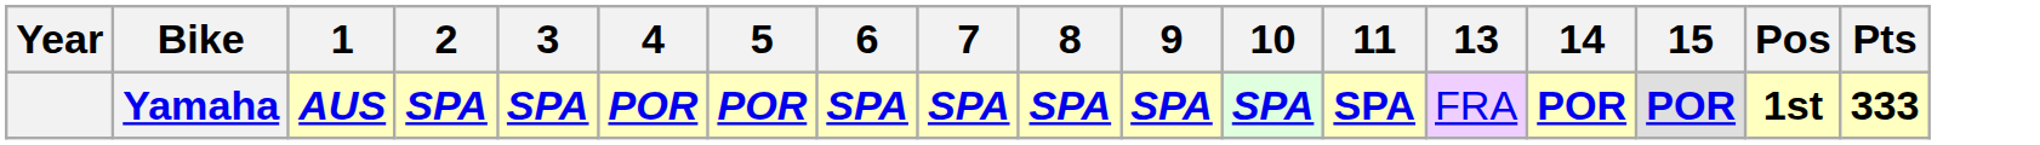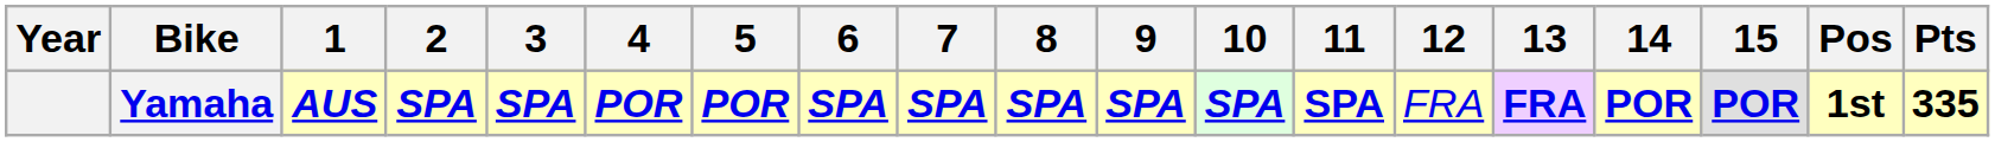 <table class="wikitable" style="text-align:center; font-size:90%;">
 <tr>
 <th>Year</th>
 <th>Bike</th>
 <th>1</th>
 <th>2</th>
 <th>3</th>
 <th>4</th>
 <th>5</th>
 <th>6</th>
 <th>7</th>
 <th>8</th>
 <th>9</th>
 <th>10</th>
 <th>11</th>
+<th>12</th>
 <th>13</th>
 <th>14</th>
 <th>15</th>
 <th>Pos</th>
 <th>Pts</th>
 </tr>
 <tr>
 <th></th>
 <th><a href='#'>Yamaha</a></th>
 <td style="background:#ffffbf;"><strong><em><a href='#'>AUS</a></em></strong><br></td>
 <td style="background:#ffffbf;"><strong><em><a href='#'>SPA</a></em></strong><br></td>
 <td style="background:#ffffbf;"><strong><em><a href='#'>SPA</a></em></strong><br></td>
 <td style="background:#ffffbf;"><strong><em><a href='#'>POR</a></em></strong><br></td>
 <td style="background:#ffffbf;"><strong><em><a href='#'>POR</a></em></strong><br></td>
 <td style="background:#ffffbf;"><strong><em><a href='#'>SPA</a></em></strong><br></td>
 <td style="background:#ffffbf;"><strong><em><a href='#'>SPA</a></em></strong><br></td>
 <td style="background:#ffffbf;"><strong><em><a href='#'>SPA</a></em></strong><br></td>
 <td style="background:#ffffbf;"><strong><em><a href='#'>SPA</a></em></strong><br></td>
 <td style="background:#dfffdf;"><strong><em><a href='#'>SPA</a></em></strong><br></td>
 <td style="background:#ffffbf;"><strong><a href='#'>SPA</a></strong><br></td>
-<td style="background:#efcfff;"><a href='#'>FRA</a><br></td>
+<td style="background:#ffffbf;"><em><a href='#'>FRA</a></em><br></td>
+<td style="background:#efcfff;"><strong><a href='#'>FRA</a><br></strong></td>
 <td style="background:#ffffbf;"><strong><a href='#'>POR</a></strong><br></td>
 <td style="background:#dfdfdf;"><strong><a href='#'>POR</a></strong><br></td>
 <th style="background:#ffffbf;">1st</th>
-<th style="background:#ffffbf;">333</th>
+<th style="background:#ffffbf;">335</th>
 </tr>
 </table>
